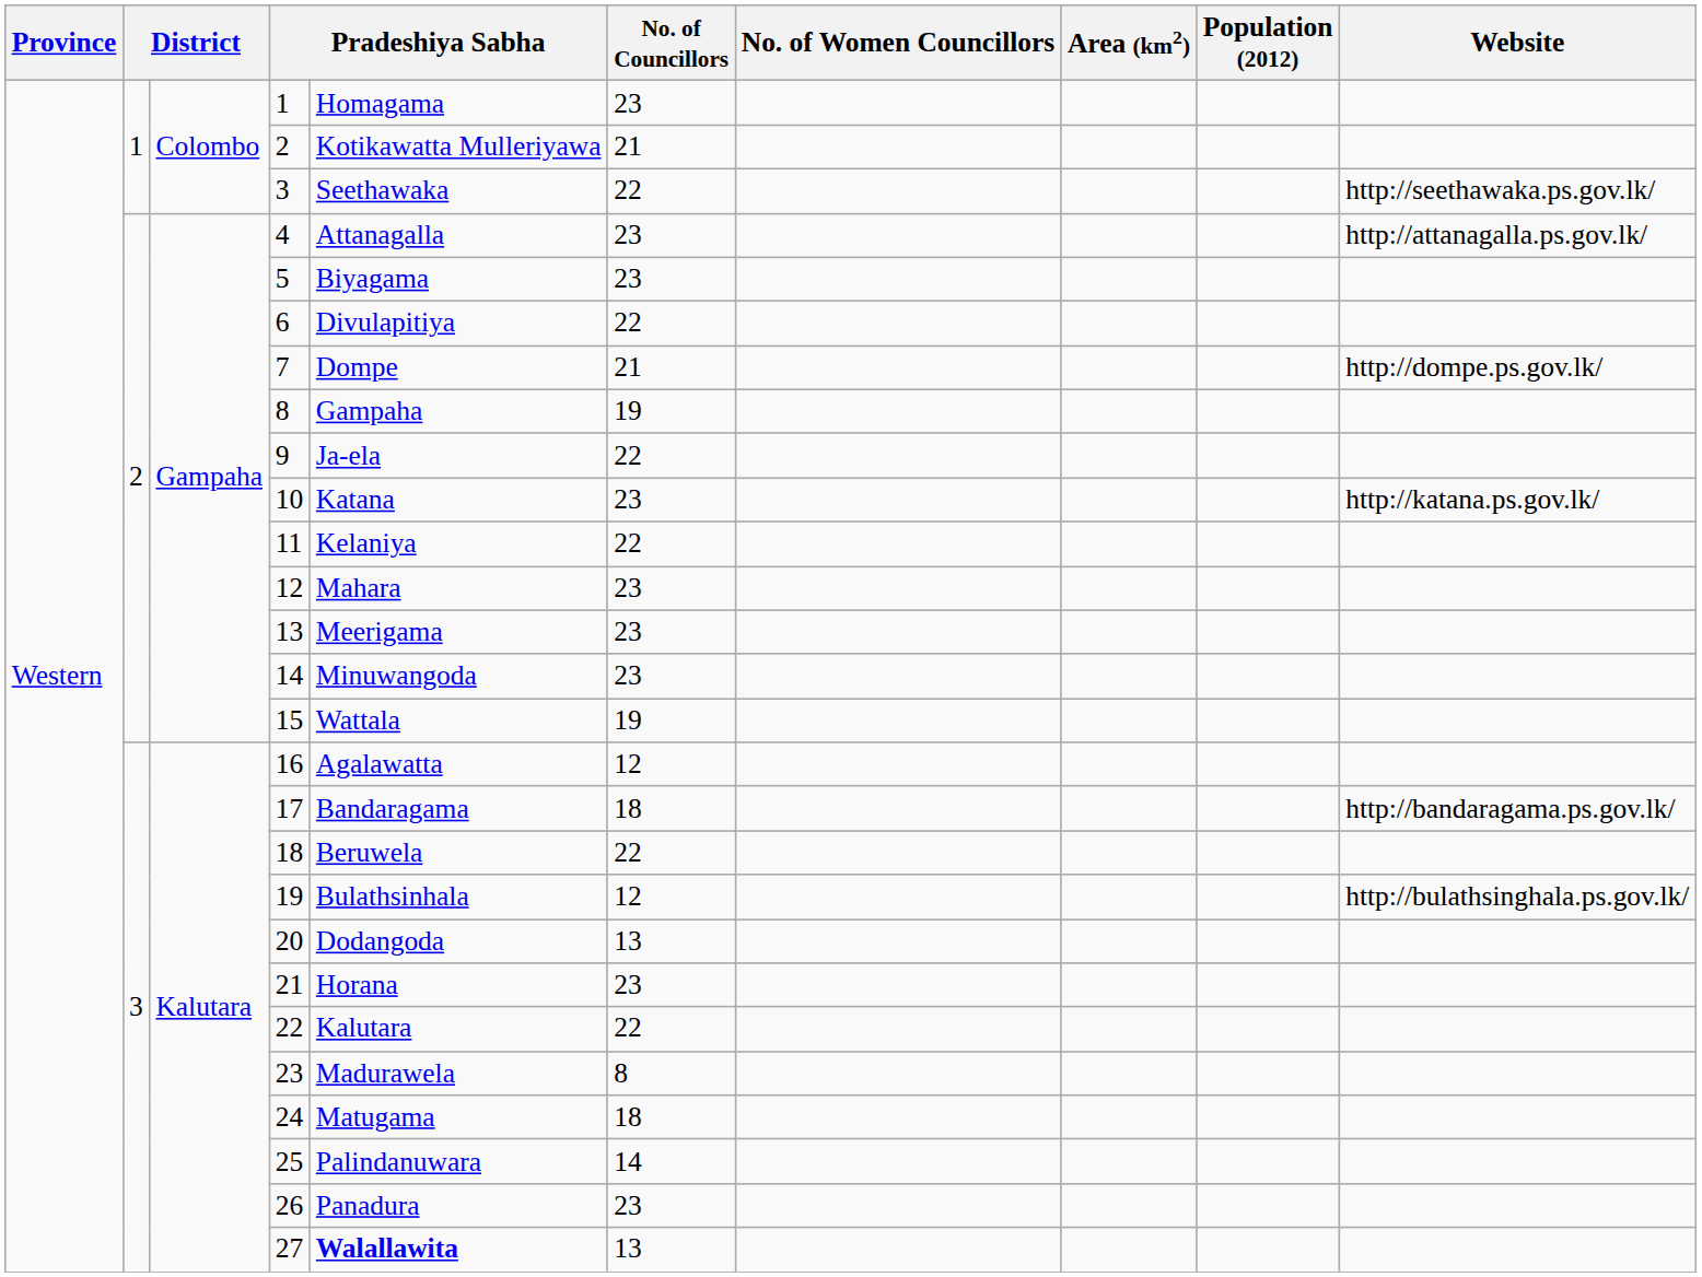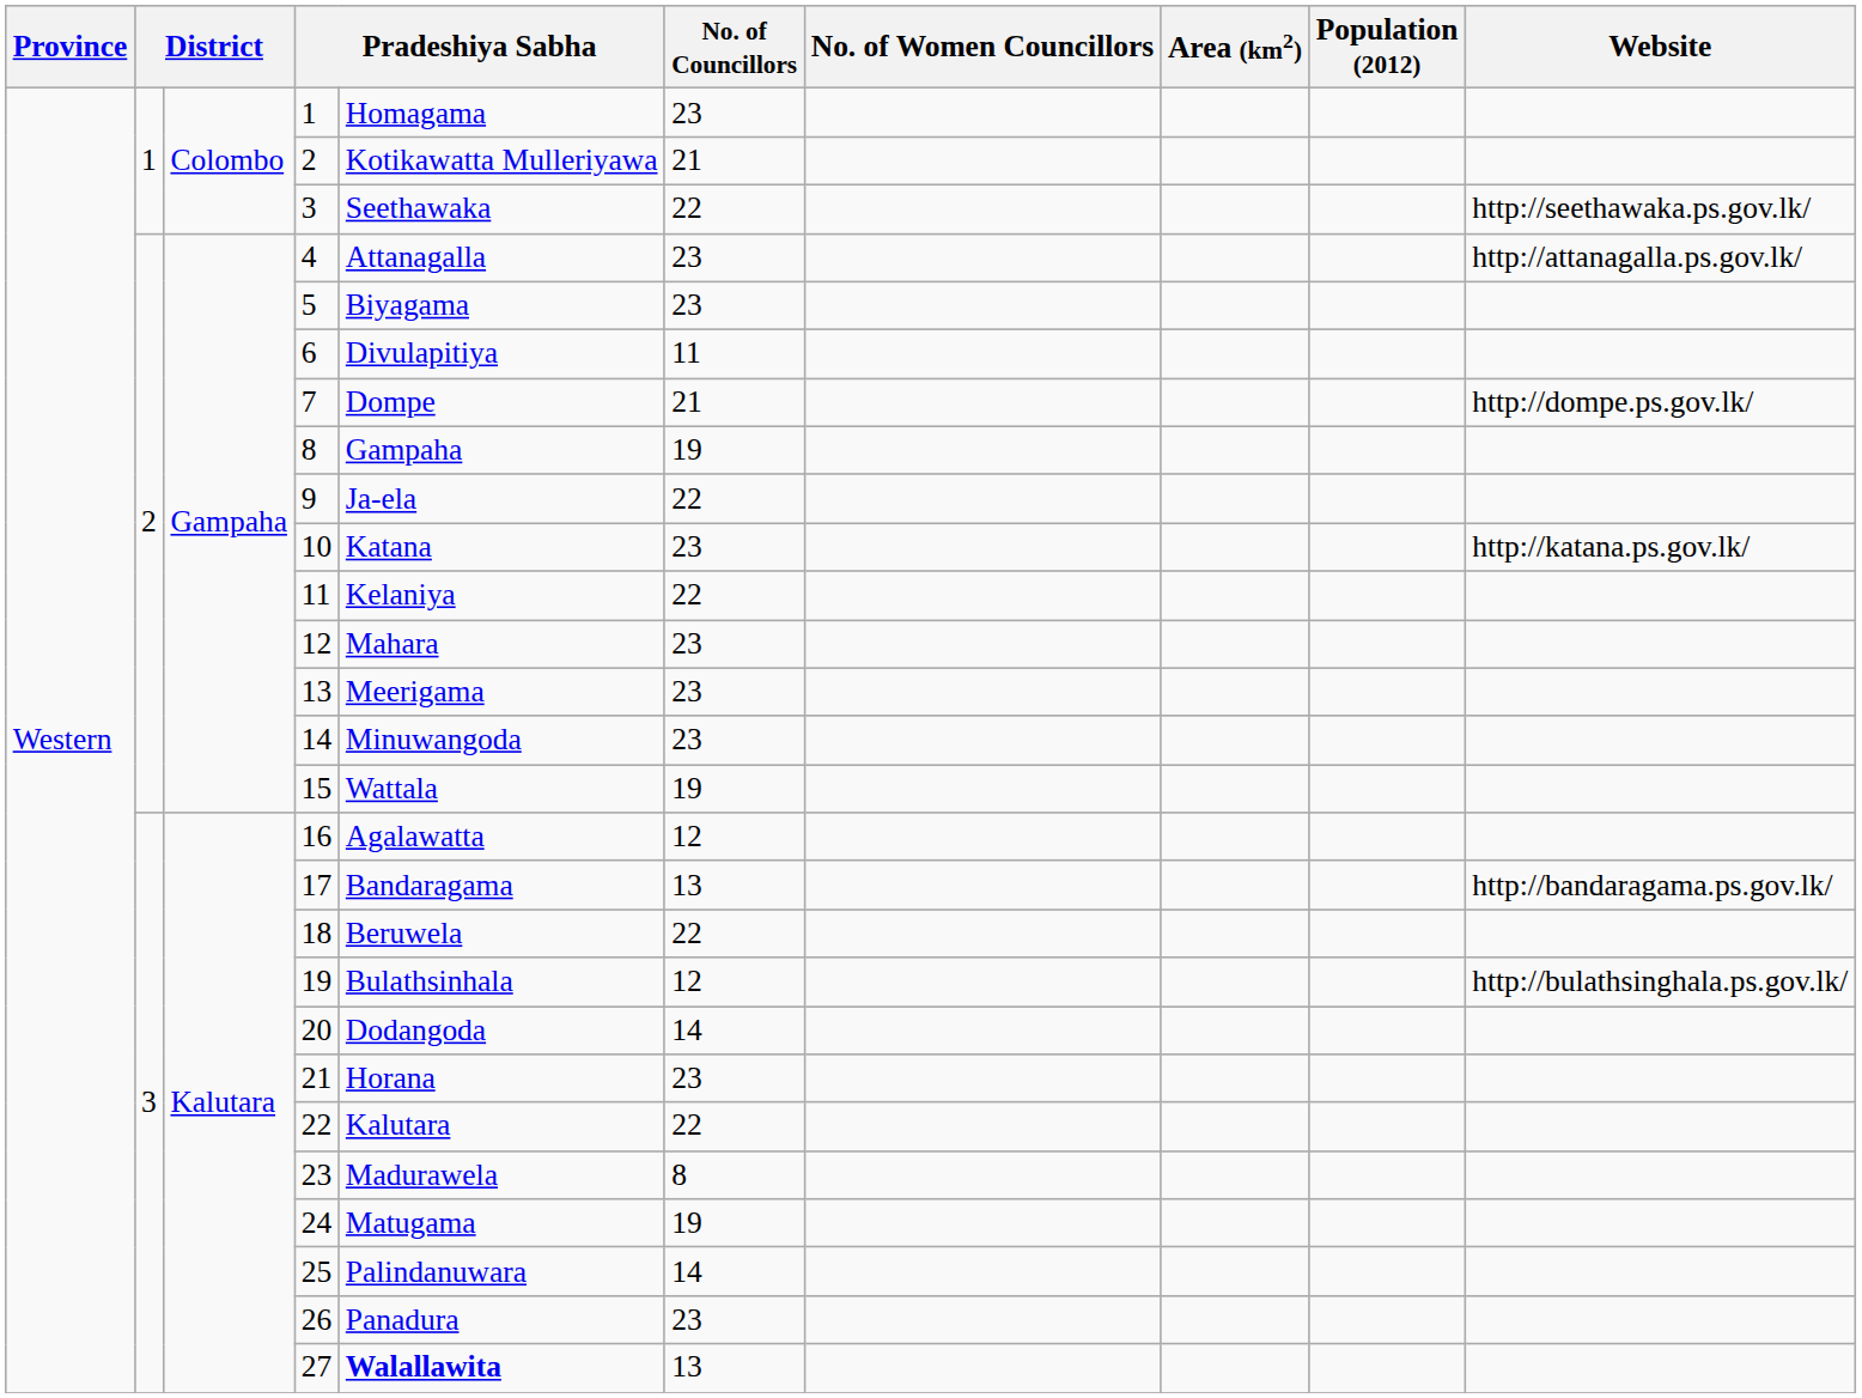 <table class="wikitable sortable">
 <tr>
 <th><a href='#'>Province</a></th>
 <th colspan="2"><a href='#'>District</a></th>
 <th colspan="2">Pradeshiya Sabha</th>
 <th><small>No. of<br>Councillors</small></th>
 <th>No. of Women Councillors</th>
 <th>Area <small>(km<sup>2</sup>)</small><br></th>
 <th>Population<br><small>(2012)</small></th>
 <th>Website</th>
 </tr>
 <tr>
 <td rowspan="29"><a href='#'>Western</a></td>
 <td rowspan="3">1</td>
 <td rowspan="3"><a href='#'>Colombo</a></td>
 <td>1</td>
 <td><a href='#'>Homagama</a></td>
 <td>23</td>
 <td></td>
 <td></td>
 <td></td>
 <td></td>
 </tr>
 <tr>
 <td>2</td>
 <td><a href='#'>Kotikawatta Mulleriyawa</a></td>
 <td>21</td>
 <td></td>
 <td></td>
 <td></td>
 <td></td>
 </tr>
 <tr>
 <td>3</td>
 <td><a href='#'>Seethawaka</a></td>
 <td>22</td>
 <td></td>
 <td></td>
 <td></td>
 <td>http://seethawaka.ps.gov.lk/</td>
 </tr>
 <tr>
 <td rowspan="12">2</td>
 <td rowspan="12"><a href='#'>Gampaha</a></td>
 <td>4</td>
 <td><a href='#'>Attanagalla</a></td>
 <td>23</td>
 <td></td>
 <td></td>
 <td></td>
 <td>http://attanagalla.ps.gov.lk/</td>
 </tr>
 <tr>
 <td>5</td>
 <td><a href='#'>Biyagama</a></td>
 <td>23</td>
 <td></td>
 <td></td>
 <td></td>
 <td></td>
 </tr>
 <tr>
 <td>6</td>
 <td><a href='#'>Divulapitiya</a></td>
-<td>22</td>
+<td>11</td>
 <td></td>
 <td></td>
 <td></td>
 <td></td>
 </tr>
 <tr>
 <td>7</td>
 <td><a href='#'>Dompe</a></td>
 <td>21</td>
 <td></td>
 <td></td>
 <td></td>
 <td>http://dompe.ps.gov.lk/</td>
 </tr>
 <tr>
 <td>8</td>
 <td><a href='#'>Gampaha</a></td>
 <td>19</td>
 <td></td>
 <td></td>
 <td></td>
 <td></td>
 </tr>
 <tr>
 <td>9</td>
 <td><a href='#'>Ja-ela</a></td>
 <td>22</td>
 <td></td>
 <td></td>
 <td></td>
 <td></td>
 </tr>
 <tr>
 <td>10</td>
 <td><a href='#'>Katana</a></td>
 <td>23</td>
 <td></td>
 <td></td>
 <td></td>
 <td>http://katana.ps.gov.lk/</td>
 </tr>
 <tr>
 <td>11</td>
 <td><a href='#'>Kelaniya</a></td>
 <td>22</td>
 <td></td>
 <td></td>
 <td></td>
 <td></td>
 </tr>
 <tr>
 <td>12</td>
 <td><a href='#'>Mahara</a></td>
 <td>23</td>
 <td></td>
 <td></td>
 <td></td>
 <td></td>
 </tr>
 <tr>
 <td>13</td>
 <td><a href='#'>Meerigama</a></td>
 <td>23</td>
 <td></td>
 <td></td>
 <td></td>
 <td></td>
 </tr>
 <tr>
 <td>14</td>
 <td><a href='#'>Minuwangoda</a></td>
 <td>23</td>
 <td></td>
 <td></td>
 <td></td>
 <td></td>
 </tr>
 <tr>
 <td>15</td>
 <td><a href='#'>Wattala</a></td>
 <td>19</td>
 <td></td>
 <td></td>
 <td></td>
 <td></td>
 </tr>
 <tr>
 <td rowspan="12">3</td>
 <td rowspan="12"><a href='#'>Kalutara</a></td>
 <td>16</td>
 <td><a href='#'>Agalawatta</a></td>
 <td>12</td>
 <td></td>
 <td></td>
 <td></td>
 <td></td>
 </tr>
 <tr>
 <td>17</td>
 <td><a href='#'>Bandaragama</a></td>
-<td>18</td>
+<td>13</td>
 <td></td>
 <td></td>
 <td></td>
 <td>http://bandaragama.ps.gov.lk/</td>
 </tr>
 <tr>
 <td>18</td>
 <td><a href='#'>Beruwela</a></td>
 <td>22</td>
 <td></td>
 <td></td>
 <td></td>
 <td></td>
 </tr>
 <tr>
 <td>19</td>
 <td><a href='#'>Bulathsinhala</a></td>
 <td>12</td>
 <td></td>
 <td></td>
 <td></td>
 <td>http://bulathsinghala.ps.gov.lk/</td>
 </tr>
 <tr>
 <td>20</td>
 <td><a href='#'>Dodangoda</a></td>
-<td>13</td>
+<td>14</td>
 <td></td>
 <td></td>
 <td></td>
 <td></td>
 </tr>
 <tr>
 <td>21</td>
 <td><a href='#'>Horana</a></td>
 <td>23</td>
 <td></td>
 <td></td>
 <td></td>
 <td></td>
 </tr>
 <tr>
 <td>22</td>
 <td><a href='#'>Kalutara</a></td>
 <td>22</td>
 <td></td>
 <td></td>
 <td></td>
 <td></td>
 </tr>
 <tr>
 <td>23</td>
 <td><a href='#'>Madurawela</a></td>
 <td>8</td>
 <td></td>
 <td></td>
 <td></td>
 <td></td>
 </tr>
 <tr>
 <td>24</td>
 <td><a href='#'>Matugama</a></td>
-<td>18</td>
+<td>19</td>
 <td></td>
 <td></td>
 <td></td>
 <td></td>
 </tr>
 <tr>
 <td>25</td>
 <td><a href='#'>Palindanuwara</a></td>
 <td>14</td>
 <td></td>
 <td></td>
 <td></td>
 <td></td>
 </tr>
 <tr>
 <td>26</td>
 <td><a href='#'>Panadura</a></td>
 <td>23</td>
 <td></td>
 <td></td>
 <td></td>
 <td></td>
 </tr>
 <tr>
 <td>27</td>
 <td><strong><a href='#'>Walallawita</a></strong></td>
 <td>13</td>
 <td></td>
 <td></td>
 <td></td>
 <td></td>
 </tr>
 </table>
